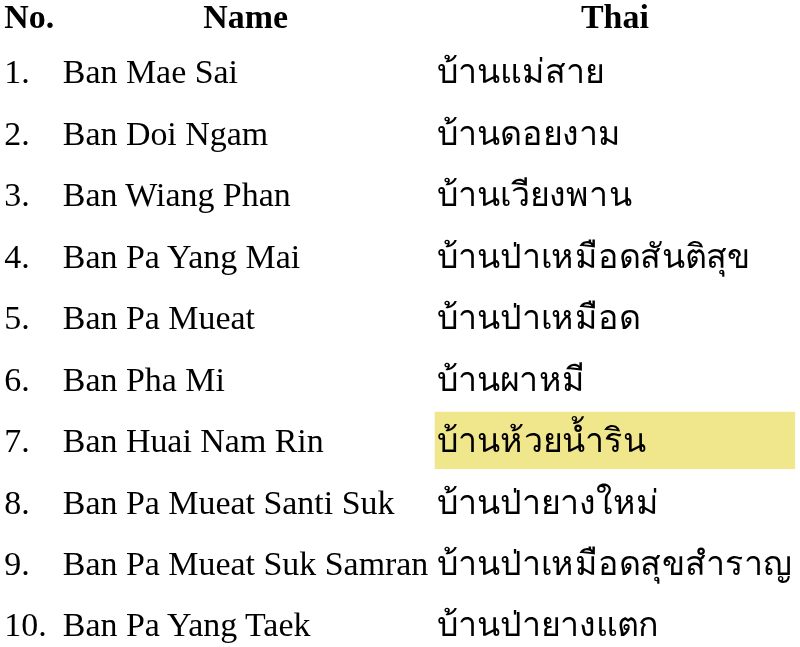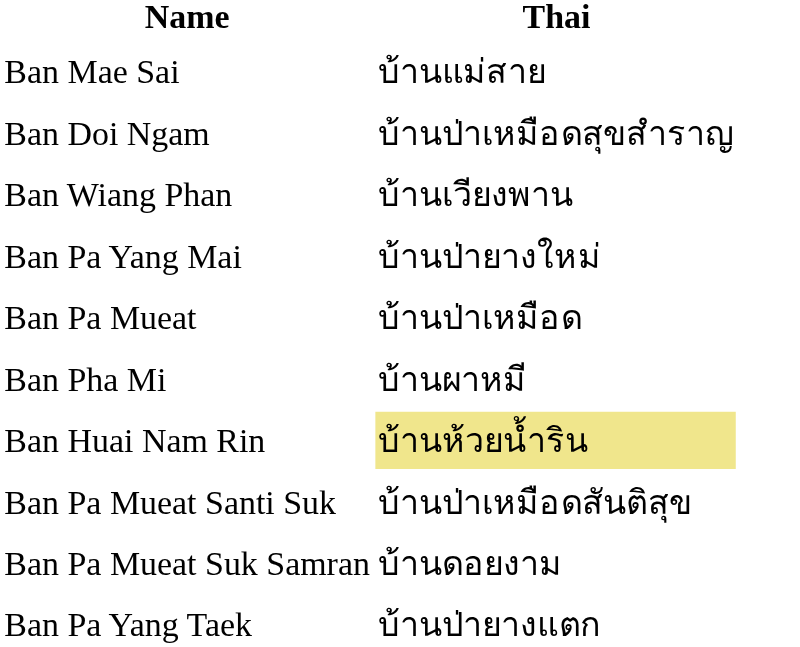 <table>
 <tr>
-<th>No.</th>
 <th>Name</th>
 <th>Thai</th>
 </tr>
 <tr>
-<td>1.</td>
 <td>Ban Mae Sai</td>
 <td>บ้านแม่สาย</td>
 </tr>
 <tr>
-<td>2.</td>
 <td>Ban Doi Ngam</td>
-<td>บ้านดอยงาม</td>
+<td>บ้านป่าเหมือดสุขสำราญ</td>
 </tr>
 <tr>
-<td>3.</td>
 <td>Ban Wiang Phan</td>
 <td>บ้านเวียงพาน</td>
 </tr>
 <tr>
-<td>4.</td>
 <td>Ban Pa Yang Mai</td>
-<td>บ้านป่าเหมือดสันติสุข</td>
+<td>บ้านป่ายางใหม่</td>
 </tr>
 <tr>
-<td>5.</td>
 <td>Ban Pa Mueat</td>
 <td>บ้านป่าเหมือด</td>
 </tr>
 <tr>
-<td>6.</td>
 <td>Ban Pha Mi</td>
 <td>บ้านผาหมี</td>
 </tr>
 <tr>
-<td>7.</td>
 <td>Ban Huai Nam Rin</td>
 <td style="background: khaki;">บ้านห้วยน้ำริน</td>
 </tr>
 <tr>
-<td>8.</td>
 <td>Ban Pa Mueat Santi Suk</td>
-<td>บ้านป่ายางใหม่</td>
+<td>บ้านป่าเหมือดสันติสุข</td>
 </tr>
 <tr>
-<td>9.</td>
 <td>Ban Pa Mueat Suk Samran</td>
-<td>บ้านป่าเหมือดสุขสำราญ</td>
+<td>บ้านดอยงาม</td>
 </tr>
 <tr>
-<td>10.</td>
 <td>Ban Pa Yang Taek</td>
 <td>บ้านป่ายางแตก</td>
 </tr>
 </table>
